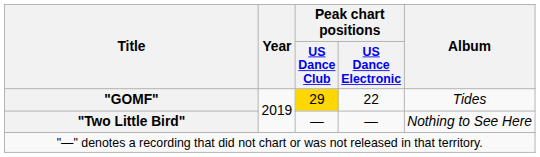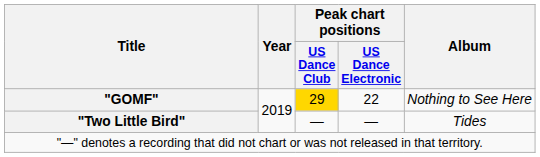 <table class="wikitable plainrowheaders" style="text-align:center;" border="1">
 <tr>
 <th scope="col" rowspan="2" style="width:18em;">Title</th>
 <th scope="col" rowspan="2" style="width:1em;">Year</th>
 <th scope="col" colspan="2">Peak chart positions</th>
 <th scope="col" rowspan="2">Album</th>
 </tr>
 <tr>
 <th scope="col" style="width:2.9em;font-size:90%;"><a href='#'>US<br>Dance<br>Club</a><br></th>
 <th scope="col" style="width:2.9em;font-size:90%;"><a href='#'>US<br>Dance<br>Electronic</a><br></th>
 </tr>
 <tr>
 <th scope="row">"GOMF"<br></th>
 <td rowspan="2">2019</td>
 <td style="background: gold;">29</td>
 <td>22</td>
-<td><em>Tides</em></td>
+<td><em>Nothing to See Here</em></td>
 </tr>
 <tr>
 <th scope="row">"Two Little Bird"<br></th>
 <td>—</td>
 <td>—</td>
-<td><em>Nothing to See Here</em></td>
+<td><em>Tides</em></td>
 </tr>
 <tr>
 <td colspan="10" style="font-size:90%">"—" denotes a recording that did not chart or was not released in that territory.</td>
 </tr>
 </table>
